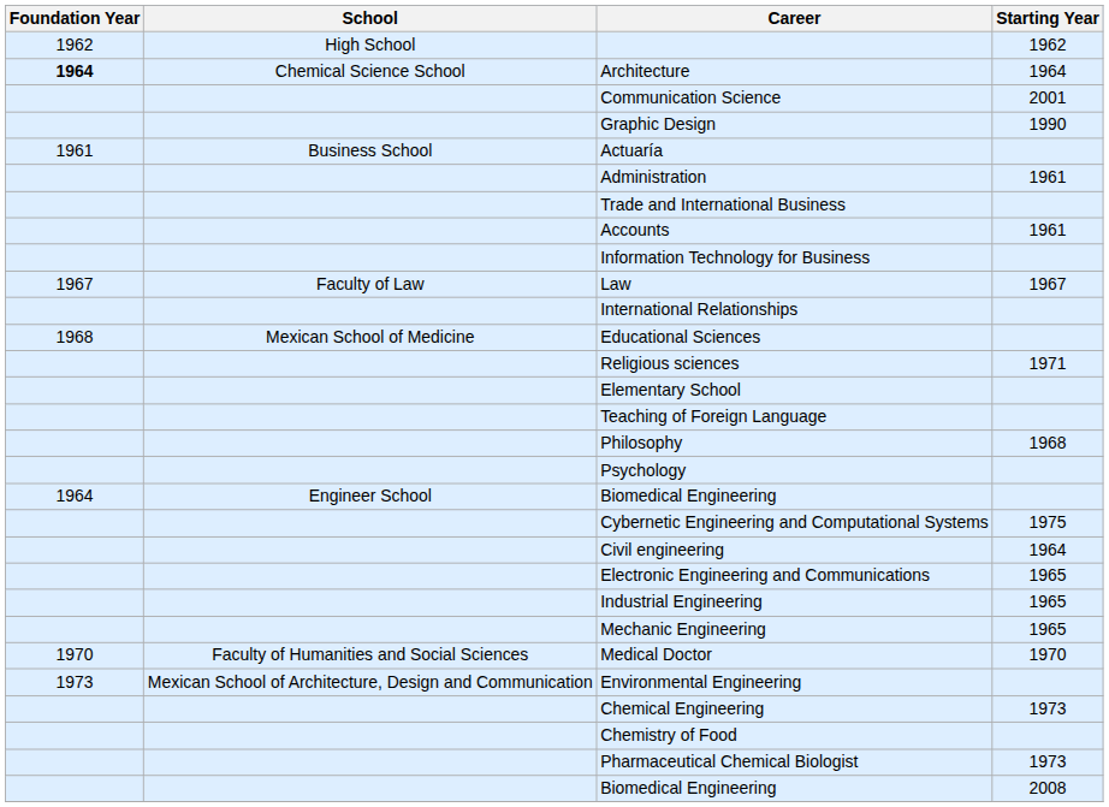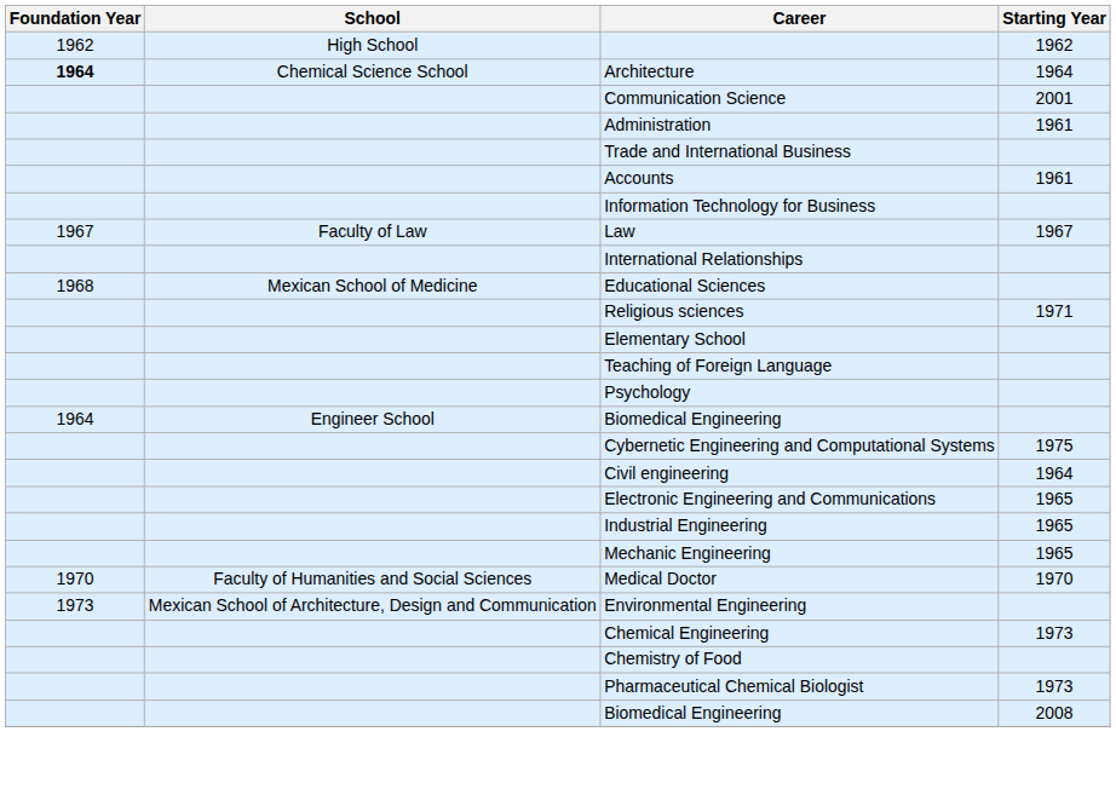 <table class="wikitable" style="background:#DDEEFF;">
 <tr>
 <th align="center">Foundation Year</th>
 <th align="center">School</th>
 <th align="center">Career</th>
 <th align="center">Starting Year</th>
 </tr>
 <tr>
 <td align="center">1962</td>
 <td align="center">High School</td>
 <td align="left"></td>
 <td align="center">1962</td>
 </tr>
 <tr>
 <td align="center"><strong>1964</strong></td>
 <td align="center">Chemical Science School</td>
 <td align="left">Architecture</td>
 <td align="center">1964</td>
 </tr>
 <tr>
 <td align="center"></td>
 <td align="center"></td>
 <td align="left">Communication Science</td>
 <td align="center">2001</td>
-</tr>
-<tr>
-<td align="center"></td>
-<td align="center"></td>
-<td align="left">Graphic Design</td>
-<td align="center">1990</td>
-</tr>
-<tr>
-<td align="center">1961</td>
-<td align="center">Business School</td>
-<td align="left">Actuaría</td>
-<td align="center"></td>
 </tr>
 <tr>
 <td align="center"></td>
 <td align="center"></td>
 <td align="left">Administration</td>
 <td align="center">1961</td>
 </tr>
 <tr>
 <td align="center"></td>
 <td align="center"></td>
 <td align="left">Trade and International Business</td>
 <td align="center"></td>
 </tr>
 <tr>
 <td align="center"></td>
 <td align="center"></td>
 <td align="left">Accounts</td>
 <td align="center">1961</td>
 </tr>
 <tr>
 <td align="center"></td>
 <td align="center"></td>
 <td align="left">Information Technology for Business</td>
 <td align="center"></td>
 </tr>
 <tr>
 <td align="center">1967</td>
 <td align="center">Faculty of Law</td>
 <td align="left">Law</td>
 <td align="center">1967</td>
 </tr>
 <tr>
 <td align="center"></td>
 <td align="center"></td>
 <td align="left">International Relationships</td>
 <td align="center"></td>
 </tr>
 <tr>
 <td align="center">1968</td>
 <td align="center">Mexican School of Medicine</td>
 <td align="left">Educational Sciences</td>
 <td align="center"></td>
 </tr>
 <tr>
 <td align="center"></td>
 <td align="center"></td>
 <td align="left">Religious sciences</td>
 <td align="center">1971</td>
 </tr>
 <tr>
 <td align="center"></td>
 <td align="center"></td>
 <td align="left">Elementary School</td>
 <td align="center"></td>
 </tr>
 <tr>
 <td align="center"></td>
 <td align="center"></td>
 <td align="left">Teaching of Foreign Language</td>
 <td align="center"></td>
-</tr>
-<tr>
-<td align="center"></td>
-<td align="center"></td>
-<td align="left">Philosophy</td>
-<td align="center">1968</td>
 </tr>
 <tr>
 <td align="center"></td>
 <td align="center"></td>
 <td align="left">Psychology</td>
 <td align="center"></td>
 </tr>
 <tr>
 <td align="center">1964</td>
 <td align="center">Engineer School</td>
 <td align="left">Biomedical Engineering</td>
 <td align="center"></td>
 </tr>
 <tr>
 <td align="center"></td>
 <td align="center"></td>
 <td align="left">Cybernetic Engineering and Computational Systems</td>
 <td align="center">1975</td>
 </tr>
 <tr>
 <td align="center"></td>
 <td align="center"></td>
 <td align="left">Civil engineering</td>
 <td align="center">1964</td>
 </tr>
 <tr>
 <td align="center"></td>
 <td align="center"></td>
 <td align="left">Electronic Engineering and Communications</td>
 <td align="center">1965</td>
 </tr>
 <tr>
 <td align="center"></td>
 <td align="center"></td>
 <td align="left">Industrial Engineering</td>
 <td align="center">1965</td>
 </tr>
 <tr>
 <td align="center"></td>
 <td align="center"></td>
 <td align="left">Mechanic Engineering</td>
 <td align="center">1965</td>
 </tr>
 <tr>
 <td align="center">1970</td>
 <td align="center">Faculty of Humanities and Social Sciences</td>
 <td align="left">Medical Doctor</td>
 <td align="center">1970</td>
 </tr>
 <tr>
 <td align="center">1973</td>
 <td align="center">Mexican School of Architecture, Design and Communication</td>
 <td align="left">Environmental Engineering</td>
 <td align="center"></td>
 </tr>
 <tr>
 <td align="center"></td>
 <td align="center"></td>
 <td align="left">Chemical Engineering</td>
 <td align="center">1973</td>
 </tr>
 <tr>
 <td align="center"></td>
 <td align="center"></td>
 <td align="left">Chemistry of Food</td>
 <td align="center"></td>
 </tr>
 <tr>
 <td align="center"></td>
 <td align="center"></td>
 <td align="left">Pharmaceutical Chemical Biologist</td>
 <td align="center">1973</td>
 </tr>
 <tr>
 <td align="center"></td>
 <td align="center"></td>
 <td align="left">Biomedical Engineering</td>
 <td align="center">2008</td>
 </tr>
 <tr>
 </tr>
 </table>
